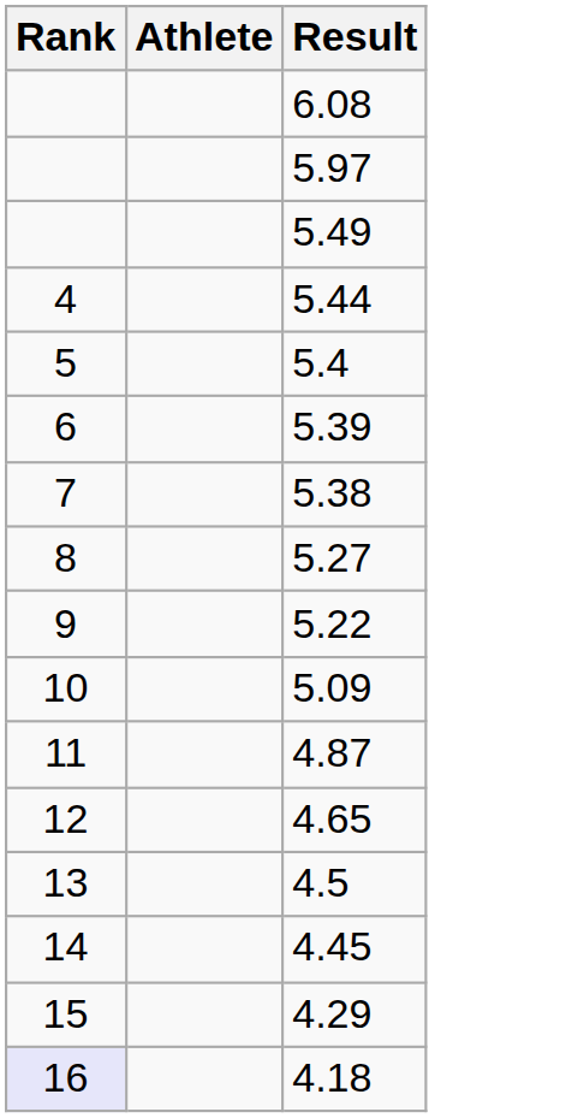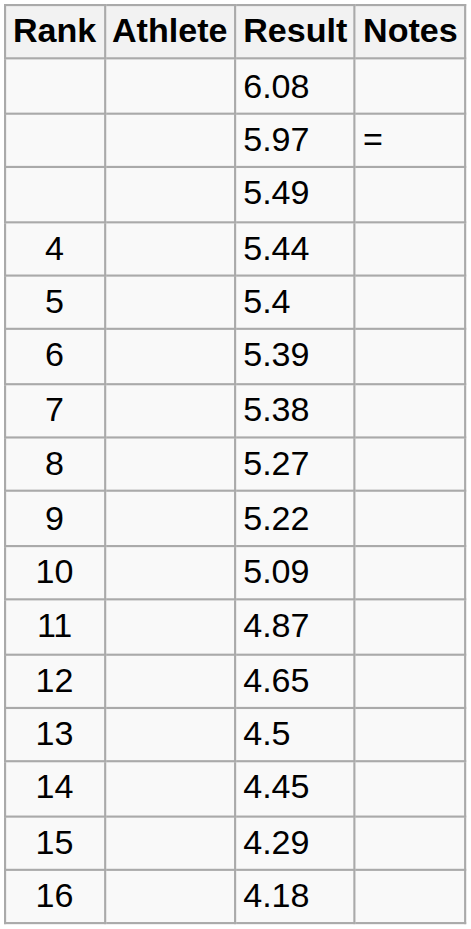 <table class='wikitable'>
 <tr>
 <th>Rank</th>
 <th>Athlete</th>
 <th>Result</th>
+<th>Notes</th>
 </tr>
 <tr>
 <td align=center></td>
 <td align=left></td>
 <td>6.08</td>
+<td></td>
 </tr>
 <tr>
 <td align=center></td>
 <td align=left></td>
 <td>5.97</td>
+<td>=</td>
 </tr>
 <tr>
 <td align=center></td>
 <td align=left></td>
 <td>5.49</td>
+<td></td>
 </tr>
 <tr>
 <td align=center>4</td>
 <td align=left></td>
 <td>5.44</td>
+<td></td>
 </tr>
 <tr>
 <td align=center>5</td>
 <td align=left></td>
 <td>5.4</td>
+<td></td>
 </tr>
 <tr>
 <td align=center>6</td>
 <td align=left></td>
 <td>5.39</td>
+<td></td>
 </tr>
 <tr>
 <td align=center>7</td>
 <td align=left></td>
 <td>5.38</td>
+<td></td>
 </tr>
 <tr>
 <td align=center>8</td>
 <td align=left></td>
 <td>5.27</td>
+<td></td>
 </tr>
 <tr>
 <td align=center>9</td>
 <td align=left></td>
 <td>5.22</td>
+<td></td>
 </tr>
 <tr>
 <td align=center>10</td>
 <td align=left></td>
 <td>5.09</td>
+<td></td>
 </tr>
 <tr>
 <td align=center>11</td>
 <td align=left></td>
 <td>4.87</td>
+<td></td>
 </tr>
 <tr>
 <td align=center>12</td>
 <td align=left></td>
 <td>4.65</td>
+<td></td>
 </tr>
 <tr>
 <td align=center>13</td>
 <td align=left></td>
 <td>4.5</td>
+<td></td>
 </tr>
 <tr>
 <td align=center>14</td>
 <td align=left></td>
 <td>4.45</td>
+<td></td>
 </tr>
 <tr>
 <td align=center>15</td>
 <td align=left></td>
 <td>4.29</td>
+<td></td>
 </tr>
 <tr>
-<td align=center style="background: lavender;">16</td>
+<td align=center>16</td>
 <td align=left></td>
 <td>4.18</td>
+<td></td>
 </tr>
 </table>
